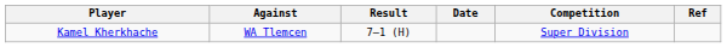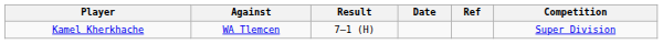 <table class="wikitable sortable alternance"  style="font-size:85%; text-align:center; line-height:14px; width:60%;">
 <tr>
 <th>Player</th>
 <th>Against</th>
 <th>Result</th>
 <th>Date</th>
+<th>Ref</th>
 <th>Competition</th>
-<th>Ref</th>
 </tr>
 <tr>
 <td> <a href='#'>Kamel Kherkhache</a></td>
 <td><a href='#'>WA Tlemcen</a></td>
 <td>7–1 (H)</td>
 <td></td>
+<td></td>
 <td><a href='#'>Super Division</a></td>
-<td></td>
 </tr>
 </table>
